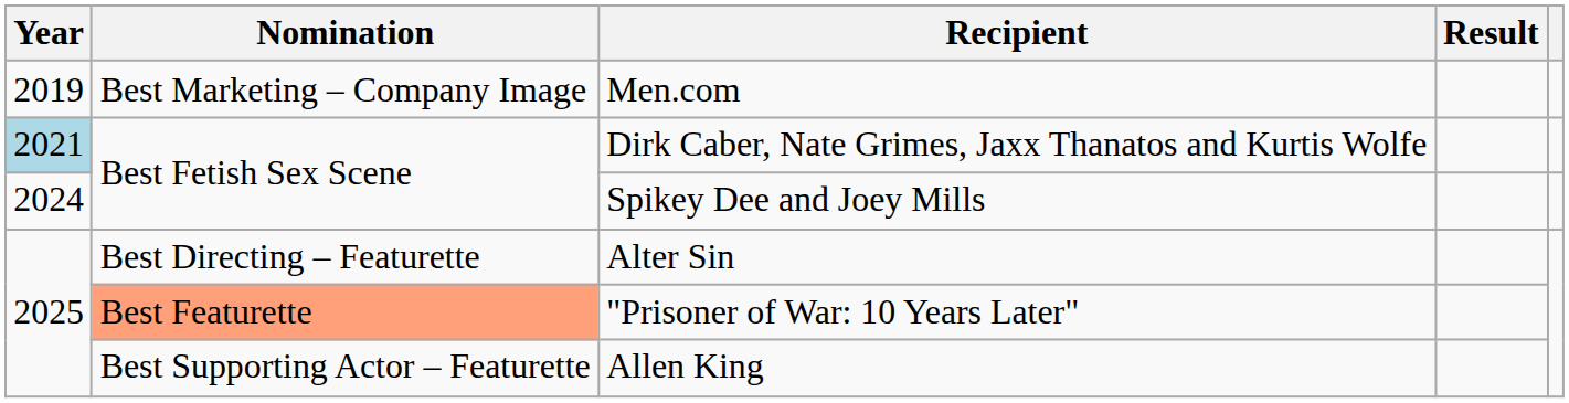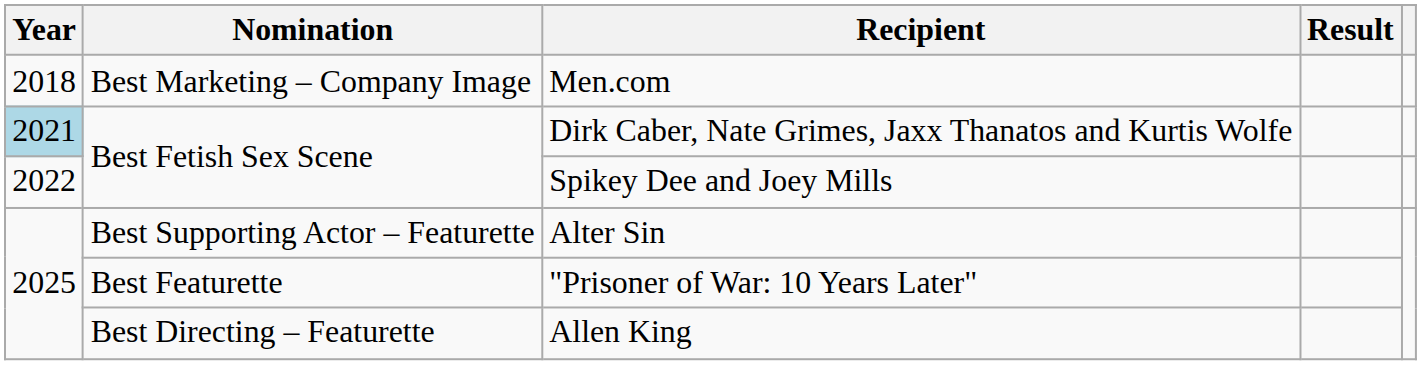 <table class="wikitable">
 <tr>
 <th>Year</th>
 <th>Nomination</th>
 <th>Recipient</th>
 <th>Result</th>
 <th></th>
 </tr>
 <tr>
-<td>2019</td>
+<td>2018</td>
 <td>Best Marketing – Company Image</td>
 <td>Men.com</td>
 <td></td>
 <td></td>
 </tr>
 <tr>
 <td style="background: lightblue;">2021</td>
 <td rowspan=2>Best Fetish Sex Scene</td>
 <td>Dirk Caber, Nate Grimes, Jaxx Thanatos and Kurtis Wolfe</td>
 <td></td>
 <td></td>
 </tr>
 <tr>
-<td>2024</td>
+<td>2022</td>
 <td>Spikey Dee and Joey Mills</td>
 <td></td>
 <td></td>
 </tr>
 <tr>
 <td rowspan=3>2025</td>
-<td>Best Directing – Featurette</td>
+<td>Best Supporting Actor – Featurette</td>
 <td>Alter Sin</td>
 <td></td>
 <td rowspan=3></td>
 </tr>
 <tr>
-<td style="background: lightsalmon;">Best Featurette</td>
+<td>Best Featurette</td>
 <td>"Prisoner of War: 10 Years Later"</td>
 <td></td>
 </tr>
 <tr>
-<td>Best Supporting Actor – Featurette</td>
+<td>Best Directing – Featurette</td>
 <td>Allen King</td>
 <td></td>
 </tr>
 </table>
